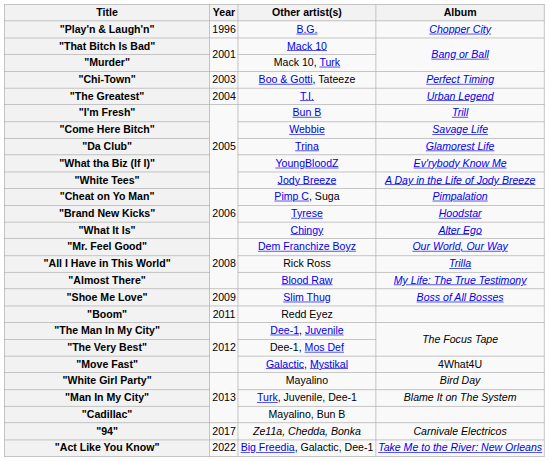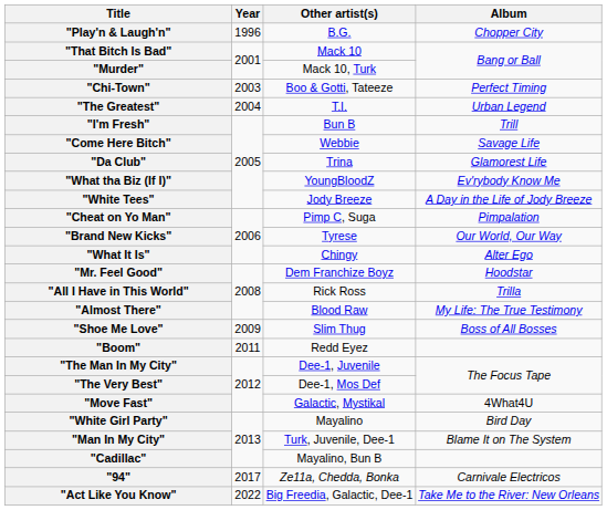 <table class="wikitable plainrowheaders" style="text-align:center;" border="1">
 <tr>
 <th scope="col" style="width:19em;">Title</th>
 <th scope="col">Year</th>
 <th scope="col">Other artist(s)</th>
 <th scope="col">Album</th>
 </tr>
 <tr>
 <th scope="row">"Play'n & Laugh'n"</th>
 <td rowspan="1">1996</td>
 <td><a href='#'>B.G.</a></td>
 <td><em><a href='#'>Chopper City</a></em></td>
 </tr>
 <tr>
 <th scope="row">"That Bitch Is Bad"</th>
 <td rowspan="2">2001</td>
 <td><a href='#'>Mack 10</a></td>
 <td rowspan="2"><em><a href='#'>Bang or Ball</a></em></td>
 </tr>
 <tr>
 <th scope="row">"Murder"</th>
 <td>Mack 10, <a href='#'>Turk</a></td>
 </tr>
 <tr>
 <th scope="row">"Chi-Town"</th>
 <td rowspan="1">2003</td>
 <td><a href='#'>Boo & Gotti</a>, Tateeze</td>
 <td><em><a href='#'>Perfect Timing</a></em></td>
 </tr>
 <tr>
 <th scope="row">"The Greatest"</th>
 <td rowspan="1">2004</td>
 <td><a href='#'>T.I.</a></td>
 <td><em><a href='#'>Urban Legend</a></em></td>
 </tr>
 <tr>
 <th scope="row">"I'm Fresh"</th>
 <td rowspan="5">2005</td>
 <td><a href='#'>Bun B</a></td>
 <td><em><a href='#'>Trill</a></em></td>
 </tr>
 <tr>
 <th scope="row">"Come Here Bitch"</th>
 <td><a href='#'>Webbie</a></td>
 <td><em><a href='#'>Savage Life</a></em></td>
 </tr>
 <tr>
 <th scope="row">"Da Club"</th>
 <td><a href='#'>Trina</a></td>
 <td><em><a href='#'>Glamorest Life</a></em></td>
 </tr>
 <tr>
 <th scope="row">"What tha Biz (If I)"</th>
 <td><a href='#'>YoungBloodZ</a></td>
 <td><em><a href='#'>Ev'rybody Know Me</a></em></td>
 </tr>
 <tr>
 <th scope="row">"White Tees"</th>
 <td><a href='#'>Jody Breeze</a></td>
 <td><em><a href='#'>A Day in the Life of Jody Breeze</a></em></td>
 </tr>
 <tr>
 <th scope="row">"Cheat on Yo Man"</th>
 <td rowspan="3">2006</td>
 <td><a href='#'>Pimp C</a>, Suga</td>
 <td><em><a href='#'>Pimpalation</a></em></td>
 </tr>
 <tr>
 <th scope="row">"Brand New Kicks"</th>
 <td><a href='#'>Tyrese</a></td>
-<td><em><a href='#'>Hoodstar</a></em></td>
+<td><em><a href='#'>Our World, Our Way</a></em></td>
 </tr>
 <tr>
 <th scope="row">"What It Is"</th>
 <td><a href='#'>Chingy</a></td>
 <td><em><a href='#'>Alter Ego</a></em></td>
 </tr>
 <tr>
 <th scope="row">"Mr. Feel Good"</th>
 <td rowspan="3">2008</td>
 <td><a href='#'>Dem Franchize Boyz</a></td>
-<td><em><a href='#'>Our World, Our Way</a></em></td>
+<td><em><a href='#'>Hoodstar</a></em></td>
 </tr>
 <tr>
 <th scope="row">"All I Have in This World"</th>
 <td>Rick Ross</td>
 <td><em><a href='#'>Trilla</a></em></td>
 </tr>
 <tr>
 <th scope="row">"Almost There"</th>
 <td><a href='#'>Blood Raw</a></td>
 <td><em><a href='#'>My Life: The True Testimony</a></em></td>
 </tr>
 <tr>
 <th scope="row">"Shoe Me Love"</th>
 <td>2009</td>
 <td><a href='#'>Slim Thug</a></td>
 <td><em><a href='#'>Boss of All Bosses</a></em></td>
 </tr>
 <tr>
 <th scope="row">"Boom"</th>
 <td>2011</td>
 <td>Redd Eyez</td>
 <td></td>
 </tr>
 <tr>
 <th scope="row">"The Man In My City"</th>
 <td rowspan="3">2012</td>
 <td><a href='#'>Dee-1</a>, <a href='#'>Juvenile</a></td>
 <td rowspan="2"><em>The Focus Tape</em></td>
 </tr>
 <tr>
 <th scope="row">"The Very Best"</th>
 <td>Dee-1, <a href='#'>Mos Def</a></td>
 </tr>
 <tr>
 <th scope="row">"Move Fast"</th>
 <td><a href='#'>Galactic</a>, <a href='#'>Mystikal</a></td>
 <td>4What4U</td>
 </tr>
 <tr>
 <th scope="row">"White Girl Party"</th>
 <td rowspan="3">2013</td>
 <td>Mayalino</td>
 <td><em>Bird Day</em></td>
 </tr>
 <tr>
 <th scope="row">"Man In My City"</th>
 <td><a href='#'>Turk</a>, Juvenile, Dee-1</td>
 <td><em>Blame It on The System</em></td>
 </tr>
 <tr>
 <th scope="row">"Cadillac"</th>
 <td>Mayalino, Bun B</td>
 <td></td>
 </tr>
 <tr>
 <th scope="row">"94"</th>
 <td>2017</td>
 <td><em>Ze11a, Chedda, Bonka</em></td>
 <td><em>Carnivale Electricos</em></td>
 </tr>
 <tr>
 <th scope="row">"Act Like You Know"</th>
 <td>2022</td>
 <td><a href='#'>Big Freedia</a>, Galactic, Dee-1</td>
 <td><em><a href='#'>Take Me to the River: New Orleans</a></em></td>
 </tr>
 </table>
